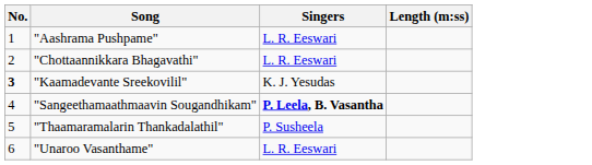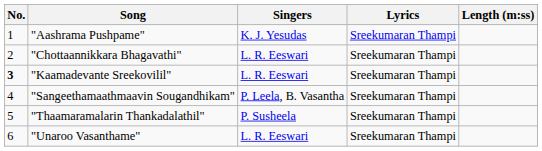 <table class="wikitable" style="font-size:95%;">
 <tr>
 <th>No.</th>
 <th>Song</th>
 <th>Singers</th>
+<th>Lyrics</th>
 <th>Length (m:ss)</th>
 </tr>
 <tr>
 <td>1</td>
 <td>"Aashrama Pushpame"</td>
-<td><a href='#'>L. R. Eeswari</a></td>
+<td><a href='#'>K. J. Yesudas</a></td>
+<td><a href='#'>Sreekumaran Thampi</a></td>
 <td></td>
 </tr>
 <tr>
 <td>2</td>
 <td>"Chottaannikkara Bhagavathi"</td>
 <td><a href='#'>L. R. Eeswari</a></td>
+<td>Sreekumaran Thampi</td>
 <td></td>
 </tr>
 <tr>
 <td><strong>3</strong></td>
 <td>"Kaamadevante Sreekovilil"</td>
-<td>K. J. Yesudas</td>
+<td><a href='#'>L. R. Eeswari</a></td>
+<td>Sreekumaran Thampi</td>
 <td></td>
 </tr>
 <tr>
 <td>4</td>
 <td>"Sangeethamaathmaavin Sougandhikam"</td>
-<td><strong><a href='#'>P. Leela</a>, B. Vasantha</strong></td>
+<td><a href='#'>P. Leela</a>, B. Vasantha</td>
+<td>Sreekumaran Thampi</td>
 <td></td>
 </tr>
 <tr>
 <td>5</td>
 <td>"Thaamaramalarin Thankadalathil"</td>
 <td><a href='#'>P. Susheela</a></td>
+<td>Sreekumaran Thampi</td>
 <td></td>
 </tr>
 <tr>
 <td>6</td>
 <td>"Unaroo Vasanthame"</td>
 <td><a href='#'>L. R. Eeswari</a></td>
+<td>Sreekumaran Thampi</td>
 <td></td>
 </tr>
 </table>
